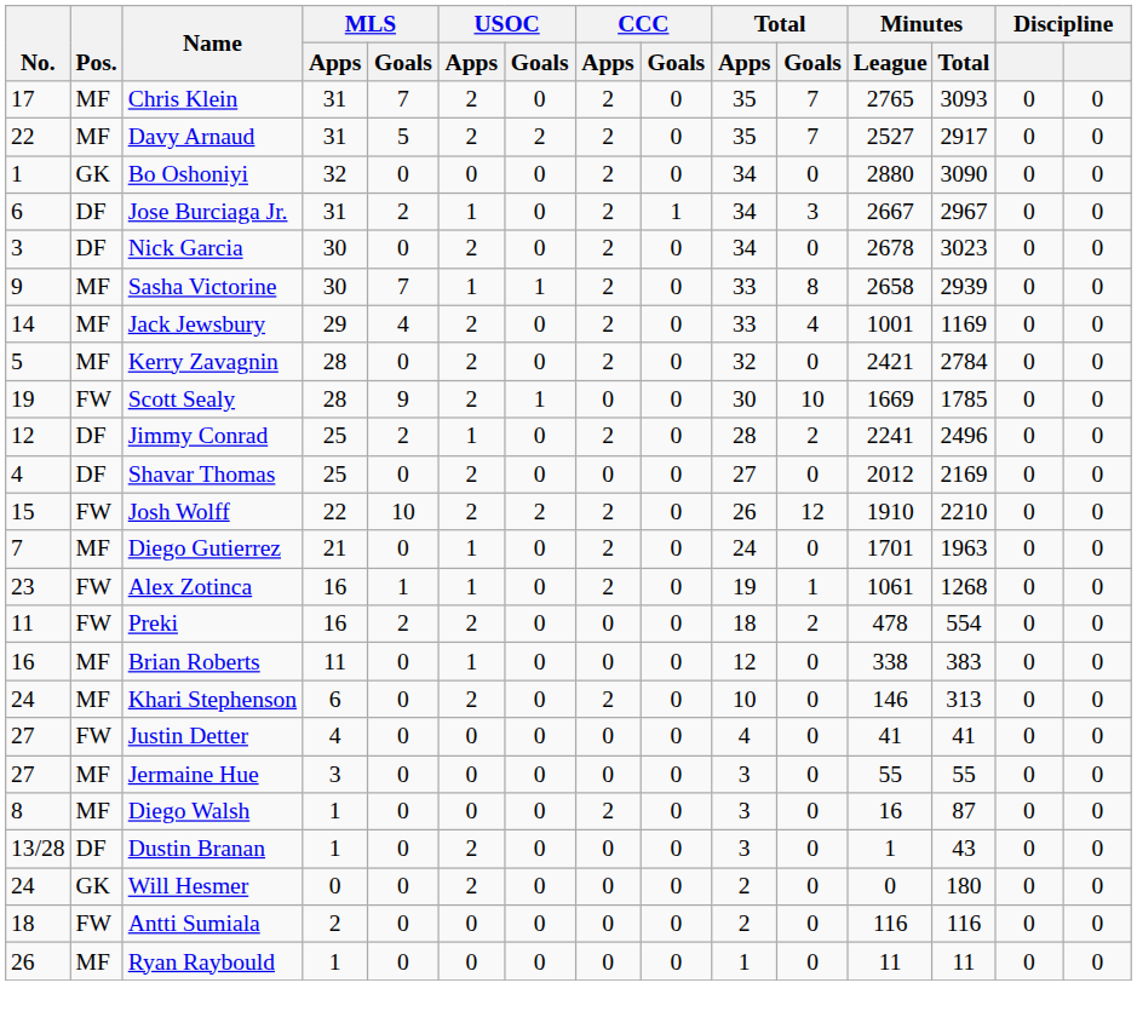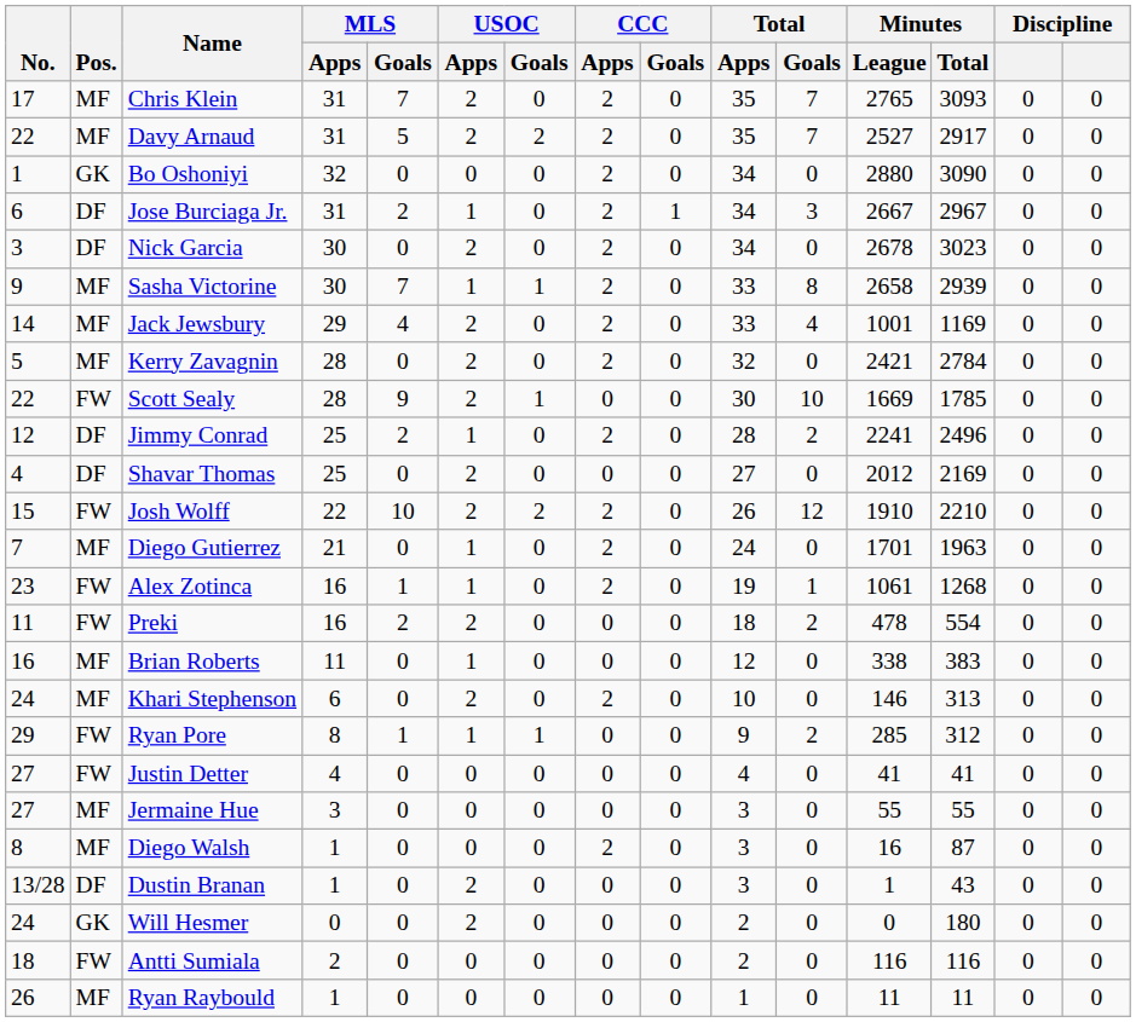 <table class="wikitable" style="text-align:center">
 <tr>
 <th rowspan="2" valign="bottom">No.</th>
 <th rowspan="2" valign="bottom">Pos.</th>
 <th rowspan="2">Name</th>
 <th colspan="2" width="85"><a href='#'>MLS</a></th>
 <th colspan="2" width="85"><a href='#'>USOC</a></th>
 <th colspan="2" width="85"><a href='#'>CCC</a></th>
 <th colspan="2" width="85">Total</th>
 <th colspan="2" width="85">Minutes</th>
 <th colspan="2" width="85">Discipline</th>
 </tr>
 <tr>
 <th>Apps</th>
 <th>Goals</th>
 <th>Apps</th>
 <th>Goals</th>
 <th>Apps</th>
 <th>Goals</th>
 <th>Apps</th>
 <th>Goals</th>
 <th>League</th>
 <th>Total</th>
 <th></th>
 <th></th>
 </tr>
 <tr>
 <td align="left">17</td>
 <td align="left">MF</td>
 <td align="left"> <a href='#'>Chris Klein</a></td>
 <td>31</td>
 <td>7</td>
 <td>2</td>
 <td>0</td>
 <td>2</td>
 <td>0</td>
 <td>35</td>
 <td>7</td>
 <td>2765</td>
 <td>3093</td>
 <td>0</td>
 <td>0</td>
 </tr>
 <tr>
 <td align="left">22</td>
 <td align="left">MF</td>
 <td align="left"> <a href='#'>Davy Arnaud</a></td>
 <td>31</td>
 <td>5</td>
 <td>2</td>
 <td>2</td>
 <td>2</td>
 <td>0</td>
 <td>35</td>
 <td>7</td>
 <td>2527</td>
 <td>2917</td>
 <td>0</td>
 <td>0</td>
 </tr>
 <tr>
 <td align="left">1</td>
 <td align="left">GK</td>
 <td align="left"> <a href='#'>Bo Oshoniyi</a></td>
 <td>32</td>
 <td>0</td>
 <td>0</td>
 <td>0</td>
 <td>2</td>
 <td>0</td>
 <td>34</td>
 <td>0</td>
 <td>2880</td>
 <td>3090</td>
 <td>0</td>
 <td>0</td>
 </tr>
 <tr>
 <td align="left">6</td>
 <td align="left">DF</td>
 <td align="left"> <a href='#'>Jose Burciaga Jr.</a></td>
 <td>31</td>
 <td>2</td>
 <td>1</td>
 <td>0</td>
 <td>2</td>
 <td>1</td>
 <td>34</td>
 <td>3</td>
 <td>2667</td>
 <td>2967</td>
 <td>0</td>
 <td>0</td>
 </tr>
 <tr>
 <td align="left">3</td>
 <td align="left">DF</td>
 <td align="left"> <a href='#'>Nick Garcia</a></td>
 <td>30</td>
 <td>0</td>
 <td>2</td>
 <td>0</td>
 <td>2</td>
 <td>0</td>
 <td>34</td>
 <td>0</td>
 <td>2678</td>
 <td>3023</td>
 <td>0</td>
 <td>0</td>
 </tr>
 <tr>
 <td align="left">9</td>
 <td align="left">MF</td>
 <td align="left"> <a href='#'>Sasha Victorine</a></td>
 <td>30</td>
 <td>7</td>
 <td>1</td>
 <td>1</td>
 <td>2</td>
 <td>0</td>
 <td>33</td>
 <td>8</td>
 <td>2658</td>
 <td>2939</td>
 <td>0</td>
 <td>0</td>
 </tr>
 <tr>
 <td align="left">14</td>
 <td align="left">MF</td>
 <td align="left"> <a href='#'>Jack Jewsbury</a></td>
 <td>29</td>
 <td>4</td>
 <td>2</td>
 <td>0</td>
 <td>2</td>
 <td>0</td>
 <td>33</td>
 <td>4</td>
 <td>1001</td>
 <td>1169</td>
 <td>0</td>
 <td>0</td>
 </tr>
 <tr>
 <td align="left">5</td>
 <td align="left">MF</td>
 <td align="left"> <a href='#'>Kerry Zavagnin</a></td>
 <td>28</td>
 <td>0</td>
 <td>2</td>
 <td>0</td>
 <td>2</td>
 <td>0</td>
 <td>32</td>
 <td>0</td>
 <td>2421</td>
 <td>2784</td>
 <td>0</td>
 <td>0</td>
 </tr>
 <tr>
-<td align="left">19</td>
+<td align="left">22</td>
 <td align="left">FW</td>
 <td align="left"> <a href='#'>Scott Sealy</a></td>
 <td>28</td>
 <td>9</td>
 <td>2</td>
 <td>1</td>
 <td>0</td>
 <td>0</td>
 <td>30</td>
 <td>10</td>
 <td>1669</td>
 <td>1785</td>
 <td>0</td>
 <td>0</td>
 </tr>
 <tr>
 <td align="left">12</td>
 <td align="left">DF</td>
 <td align="left"> <a href='#'>Jimmy Conrad</a></td>
 <td>25</td>
 <td>2</td>
 <td>1</td>
 <td>0</td>
 <td>2</td>
 <td>0</td>
 <td>28</td>
 <td>2</td>
 <td>2241</td>
 <td>2496</td>
 <td>0</td>
 <td>0</td>
 </tr>
 <tr>
 <td align="left">4</td>
 <td align="left">DF</td>
 <td align="left"> <a href='#'>Shavar Thomas</a></td>
 <td>25</td>
 <td>0</td>
 <td>2</td>
 <td>0</td>
 <td>0</td>
 <td>0</td>
 <td>27</td>
 <td>0</td>
 <td>2012</td>
 <td>2169</td>
 <td>0</td>
 <td>0</td>
 </tr>
 <tr>
 <td align="left">15</td>
 <td align="left">FW</td>
 <td align="left"> <a href='#'>Josh Wolff</a></td>
 <td>22</td>
 <td>10</td>
 <td>2</td>
 <td>2</td>
 <td>2</td>
 <td>0</td>
 <td>26</td>
 <td>12</td>
 <td>1910</td>
 <td>2210</td>
 <td>0</td>
 <td>0</td>
 </tr>
 <tr>
 <td align="left">7</td>
 <td align="left">MF</td>
 <td align="left"> <a href='#'>Diego Gutierrez</a></td>
 <td>21</td>
 <td>0</td>
 <td>1</td>
 <td>0</td>
 <td>2</td>
 <td>0</td>
 <td>24</td>
 <td>0</td>
 <td>1701</td>
 <td>1963</td>
 <td>0</td>
 <td>0</td>
 </tr>
 <tr>
 <td align="left">23</td>
 <td align="left">FW</td>
 <td align="left"> <a href='#'>Alex Zotinca</a></td>
 <td>16</td>
 <td>1</td>
 <td>1</td>
 <td>0</td>
 <td>2</td>
 <td>0</td>
 <td>19</td>
 <td>1</td>
 <td>1061</td>
 <td>1268</td>
 <td>0</td>
 <td>0</td>
 </tr>
 <tr>
 <td align="left">11</td>
 <td align="left">FW</td>
 <td align="left"> <a href='#'>Preki</a></td>
 <td>16</td>
 <td>2</td>
 <td>2</td>
 <td>0</td>
 <td>0</td>
 <td>0</td>
 <td>18</td>
 <td>2</td>
 <td>478</td>
 <td>554</td>
 <td>0</td>
 <td>0</td>
 </tr>
 <tr>
 <td align="left">16</td>
 <td align="left">MF</td>
 <td align="left"> <a href='#'>Brian Roberts</a></td>
 <td>11</td>
 <td>0</td>
 <td>1</td>
 <td>0</td>
 <td>0</td>
 <td>0</td>
 <td>12</td>
 <td>0</td>
 <td>338</td>
 <td>383</td>
 <td>0</td>
 <td>0</td>
 </tr>
 <tr>
 <td align="left">24</td>
 <td align="left">MF</td>
 <td align="left"> <a href='#'>Khari Stephenson</a></td>
 <td>6</td>
 <td>0</td>
 <td>2</td>
 <td>0</td>
 <td>2</td>
 <td>0</td>
 <td>10</td>
 <td>0</td>
 <td>146</td>
 <td>313</td>
 <td>0</td>
 <td>0</td>
 </tr>
 <tr>
+<td align="left">29</td>
+<td align="left">FW</td>
+<td align="left"> <a href='#'>Ryan Pore</a></td>
+<td>8</td>
+<td>1</td>
+<td>1</td>
+<td>1</td>
+<td>0</td>
+<td>0</td>
+<td>9</td>
+<td>2</td>
+<td>285</td>
+<td>312</td>
+<td>0</td>
+<td>0</td>
+</tr>
+<tr>
 <td align="left">27</td>
 <td align="left">FW</td>
 <td align="left"> <a href='#'>Justin Detter</a></td>
 <td>4</td>
 <td>0</td>
 <td>0</td>
 <td>0</td>
 <td>0</td>
 <td>0</td>
 <td>4</td>
 <td>0</td>
 <td>41</td>
 <td>41</td>
 <td>0</td>
 <td>0</td>
 </tr>
 <tr>
 <td align="left">27</td>
 <td align="left">MF</td>
 <td align="left"> <a href='#'>Jermaine Hue</a></td>
 <td>3</td>
 <td>0</td>
 <td>0</td>
 <td>0</td>
 <td>0</td>
 <td>0</td>
 <td>3</td>
 <td>0</td>
 <td>55</td>
 <td>55</td>
 <td>0</td>
 <td>0</td>
 </tr>
 <tr>
 <td align="left">8</td>
 <td align="left">MF</td>
 <td align="left"> <a href='#'>Diego Walsh</a></td>
 <td>1</td>
 <td>0</td>
 <td>0</td>
 <td>0</td>
 <td>2</td>
 <td>0</td>
 <td>3</td>
 <td>0</td>
 <td>16</td>
 <td>87</td>
 <td>0</td>
 <td>0</td>
 </tr>
 <tr>
 <td align="left">13/28</td>
 <td align="left">DF</td>
 <td align="left"> <a href='#'>Dustin Branan</a></td>
 <td>1</td>
 <td>0</td>
 <td>2</td>
 <td>0</td>
 <td>0</td>
 <td>0</td>
 <td>3</td>
 <td>0</td>
 <td>1</td>
 <td>43</td>
 <td>0</td>
 <td>0</td>
 </tr>
 <tr>
 <td align="left">24</td>
 <td align="left">GK</td>
 <td align="left"> <a href='#'>Will Hesmer</a></td>
 <td>0</td>
 <td>0</td>
 <td>2</td>
 <td>0</td>
 <td>0</td>
 <td>0</td>
 <td>2</td>
 <td>0</td>
 <td>0</td>
 <td>180</td>
 <td>0</td>
 <td>0</td>
 </tr>
 <tr>
 <td align="left">18</td>
 <td align="left">FW</td>
 <td align="left"> <a href='#'>Antti Sumiala</a></td>
 <td>2</td>
 <td>0</td>
 <td>0</td>
 <td>0</td>
 <td>0</td>
 <td>0</td>
 <td>2</td>
 <td>0</td>
 <td>116</td>
 <td>116</td>
 <td>0</td>
 <td>0</td>
 </tr>
 <tr>
 <td align="left">26</td>
 <td align="left">MF</td>
 <td align="left"> <a href='#'>Ryan Raybould</a></td>
 <td>1</td>
 <td>0</td>
 <td>0</td>
 <td>0</td>
 <td>0</td>
 <td>0</td>
 <td>1</td>
 <td>0</td>
 <td>11</td>
 <td>11</td>
 <td>0</td>
 <td>0</td>
 </tr>
 </table>
